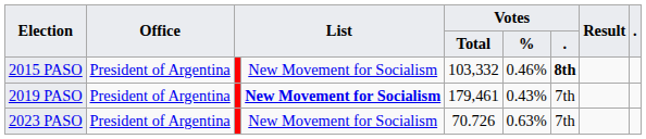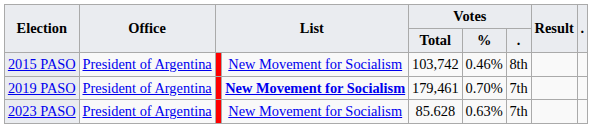 <table class="wikitable" style="font-size:90%; text-align:center;">
 <tr>
 <th style="background-color:#EAECF0;" rowspan=2>Election</th>
 <th style="background-color:#EAECF0;" rowspan=2>Office</th>
 <th style="background-color:#EAECF0;" colspan=2 rowspan=2>List</th>
 <th style="background-color:#EAECF0;" colspan=3>Votes</th>
 <th style="background-color:#EAECF0;" rowspan=2>Result</th>
 <th style="background-color:#EAECF0;" rowspan=2>.</th>
 </tr>
 <tr>
 <th style="background-color:#EAECF0;">Total</th>
 <th style="background-color:#EAECF0;">%</th>
 <th style="background-color:#EAECF0;">.</th>
 </tr>
 <tr>
 <td style="background-color:#EAECF0;"><a href='#'>2015 PASO</a></td>
 <td><a href='#'>President of Argentina</a></td>
 <td style="background-color:red;"></td>
 <td><a href='#'>New Movement for Socialism</a></td>
-<td>103,332</td>
+<td>103,742</td>
 <td>0.46%</td>
-<td><strong>8th</strong></td>
+<td>8th</td>
 <td></td>
 <td></td>
 </tr>
 <tr>
 <td style="background-color:#EAECF0;"><a href='#'>2019 PASO</a></td>
 <td><a href='#'>President of Argentina</a></td>
 <td style="background-color:red;"></td>
 <td><strong><a href='#'>New Movement for Socialism</a></strong></td>
 <td>179,461</td>
-<td>0.43%</td>
+<td>0.70%</td>
 <td>7th</td>
 <td></td>
 <td></td>
 </tr>
 <tr>
 <td style="background-color:#EAECF0;"><a href='#'>2023 PASO</a></td>
 <td><a href='#'>President of Argentina</a></td>
 <td style="background-color:red;"></td>
 <td><a href='#'>New Movement for Socialism</a></td>
-<td>70.726</td>
+<td>85.628</td>
 <td>0.63%</td>
 <td>7th</td>
 <td></td>
 <td></td>
 </tr>
 <tr>
 </tr>
 </table>
